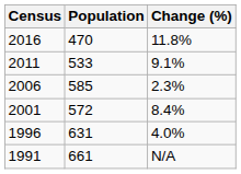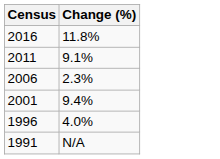 <table class="wikitable">
 <tr>
 <th>Census</th>
-<th>Population</th>
 <th>Change (%)</th>
 </tr>
 <tr>
 <td>2016</td>
-<td>470</td>
 <td>11.8%</td>
 </tr>
 <tr>
 <td>2011</td>
-<td>533</td>
 <td>9.1%</td>
 </tr>
 <tr>
 <td>2006</td>
-<td>585</td>
 <td>2.3%</td>
 </tr>
 <tr>
 <td>2001</td>
-<td>572</td>
-<td>8.4%</td>
+<td>9.4%</td>
 </tr>
 <tr>
 <td>1996</td>
-<td>631</td>
 <td>4.0%</td>
 </tr>
 <tr>
 <td>1991</td>
-<td>661</td>
 <td>N/A</td>
 </tr>
 </table>
